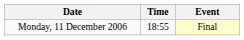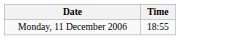 <table class = "wikitable" style="text-align:center;">
 <tr>
 <th width=220>Date</th>
 <th width=50>Time</th>
-<th width=100>Event</th>
 </tr>
 <tr>
 <td>Monday, 11 December 2006</td>
 <td>18:55</td>
-<td bgcolor=ffffcc>Final</td>
 </tr>
 </table>
